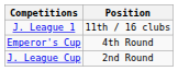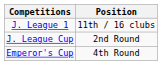 <table class="wikitable" style="text-align:center;">
 <tr>
 <th>Competitions</th>
 <th>Position</th>
 </tr>
 <tr>
 <td><a href='#'>J. League 1</a></td>
 <td>11th / 16 clubs</td>
 </tr>
 <tr>
+<td><a href='#'>J. League Cup</a></td>
+<td>2nd Round</td>
+</tr>
+<tr>
 <td><a href='#'>Emperor's Cup</a></td>
 <td>4th Round</td>
 </tr>
-<tr>
-<td><a href='#'>J. League Cup</a></td>
-<td>2nd Round</td>
-</tr>
 </table>
